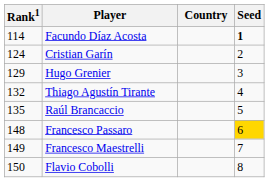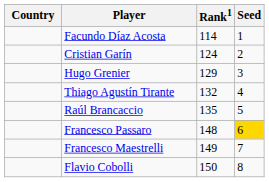 <table class="sortable wikitable">
 <tr>
+<th width="70">Country</th>
+<th width="175">Player</th>
 <th>Rank<sup>1</sup></th>
-<th width="175">Player</th>
-<th width="70">Country</th>
 <th>Seed</th>
 </tr>
 <tr>
+<td></td>
+<td><a href='#'>Facundo Díaz Acosta</a></td>
 <td>114</td>
-<td><a href='#'>Facundo Díaz Acosta</a></td>
-<td></td>
-<td><strong>1</strong></td>
+<td>1</td>
 </tr>
 <tr>
+<td></td>
+<td><a href='#'>Cristian Garín</a></td>
 <td>124</td>
-<td><a href='#'>Cristian Garín</a></td>
-<td></td>
 <td>2</td>
 </tr>
 <tr>
+<td></td>
+<td><a href='#'>Hugo Grenier</a></td>
 <td>129</td>
-<td><a href='#'>Hugo Grenier</a></td>
-<td></td>
 <td>3</td>
 </tr>
 <tr>
+<td></td>
+<td><a href='#'>Thiago Agustín Tirante</a></td>
 <td>132</td>
-<td><a href='#'>Thiago Agustín Tirante</a></td>
-<td></td>
 <td>4</td>
 </tr>
 <tr>
+<td></td>
+<td><a href='#'>Raúl Brancaccio</a></td>
 <td>135</td>
-<td><a href='#'>Raúl Brancaccio</a></td>
-<td></td>
 <td>5</td>
 </tr>
 <tr>
+<td></td>
+<td><a href='#'>Francesco Passaro</a></td>
 <td>148</td>
-<td><a href='#'>Francesco Passaro</a></td>
-<td></td>
 <td style="background: gold;">6</td>
 </tr>
 <tr>
+<td></td>
+<td><a href='#'>Francesco Maestrelli</a></td>
 <td>149</td>
-<td><a href='#'>Francesco Maestrelli</a></td>
-<td></td>
 <td>7</td>
 </tr>
 <tr>
+<td></td>
+<td><a href='#'>Flavio Cobolli</a></td>
 <td>150</td>
-<td><a href='#'>Flavio Cobolli</a></td>
-<td></td>
 <td>8</td>
 </tr>
 </table>
